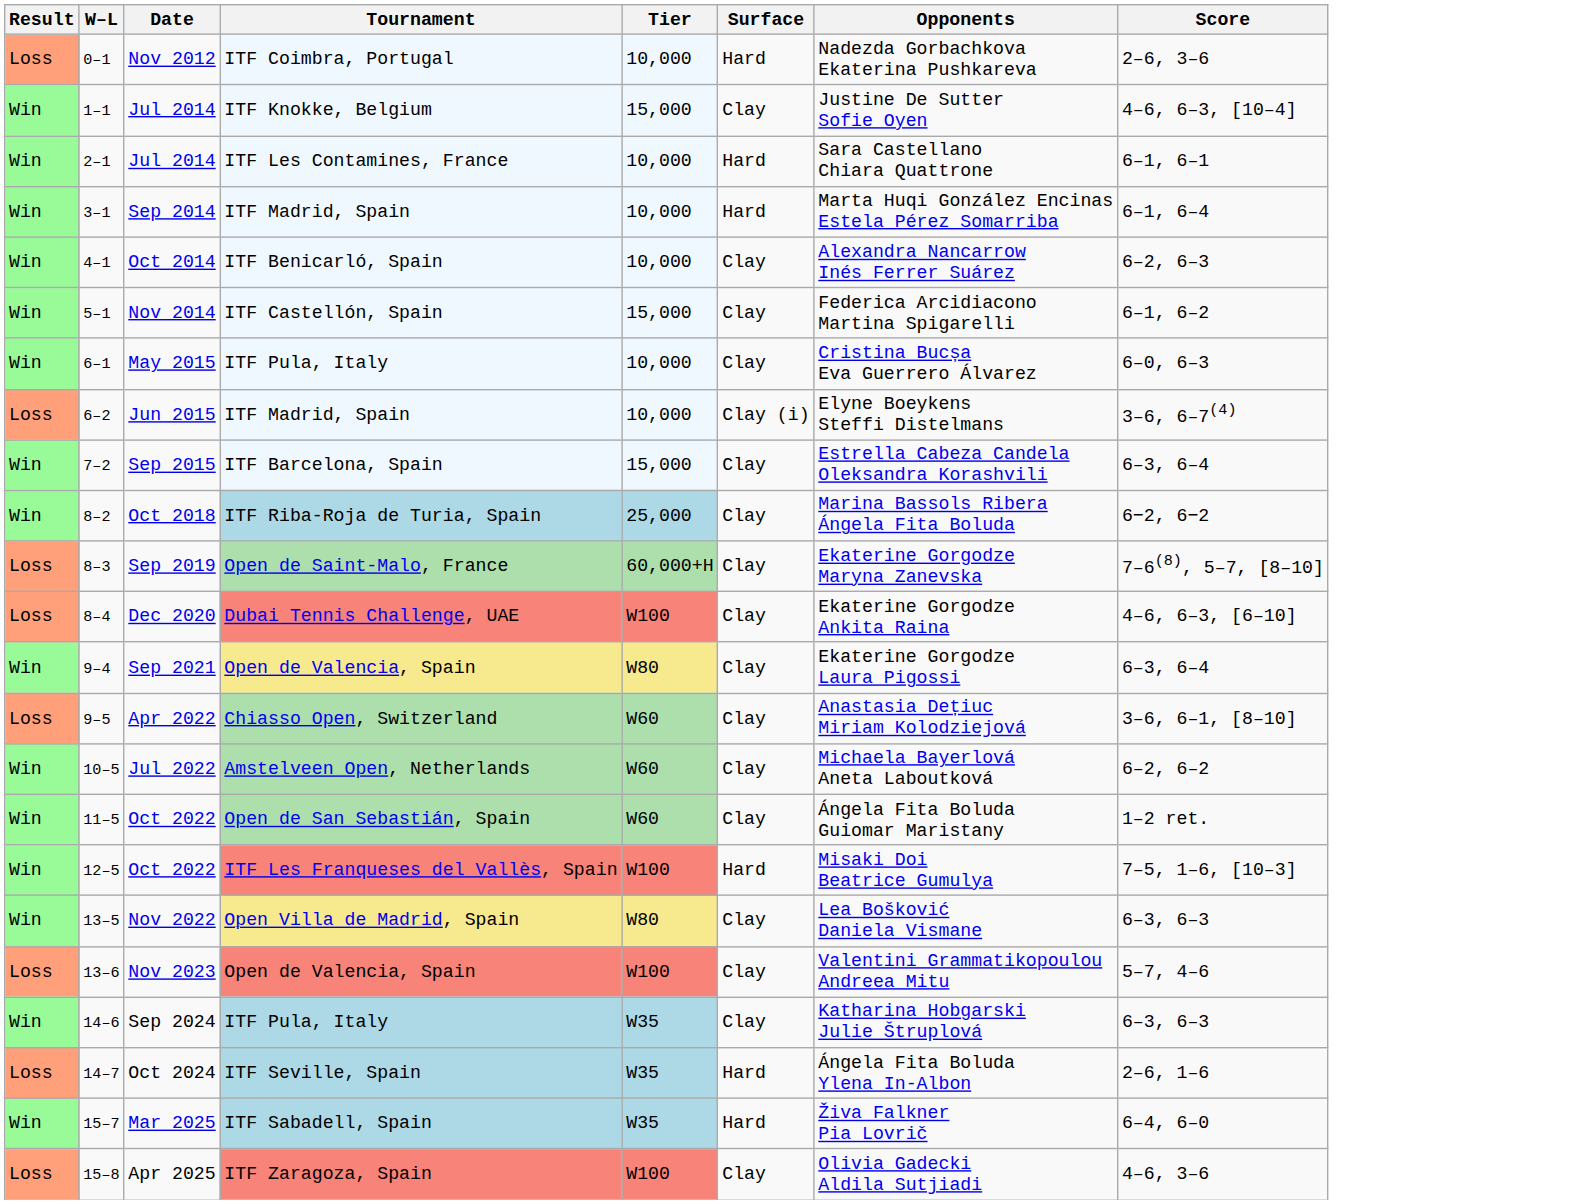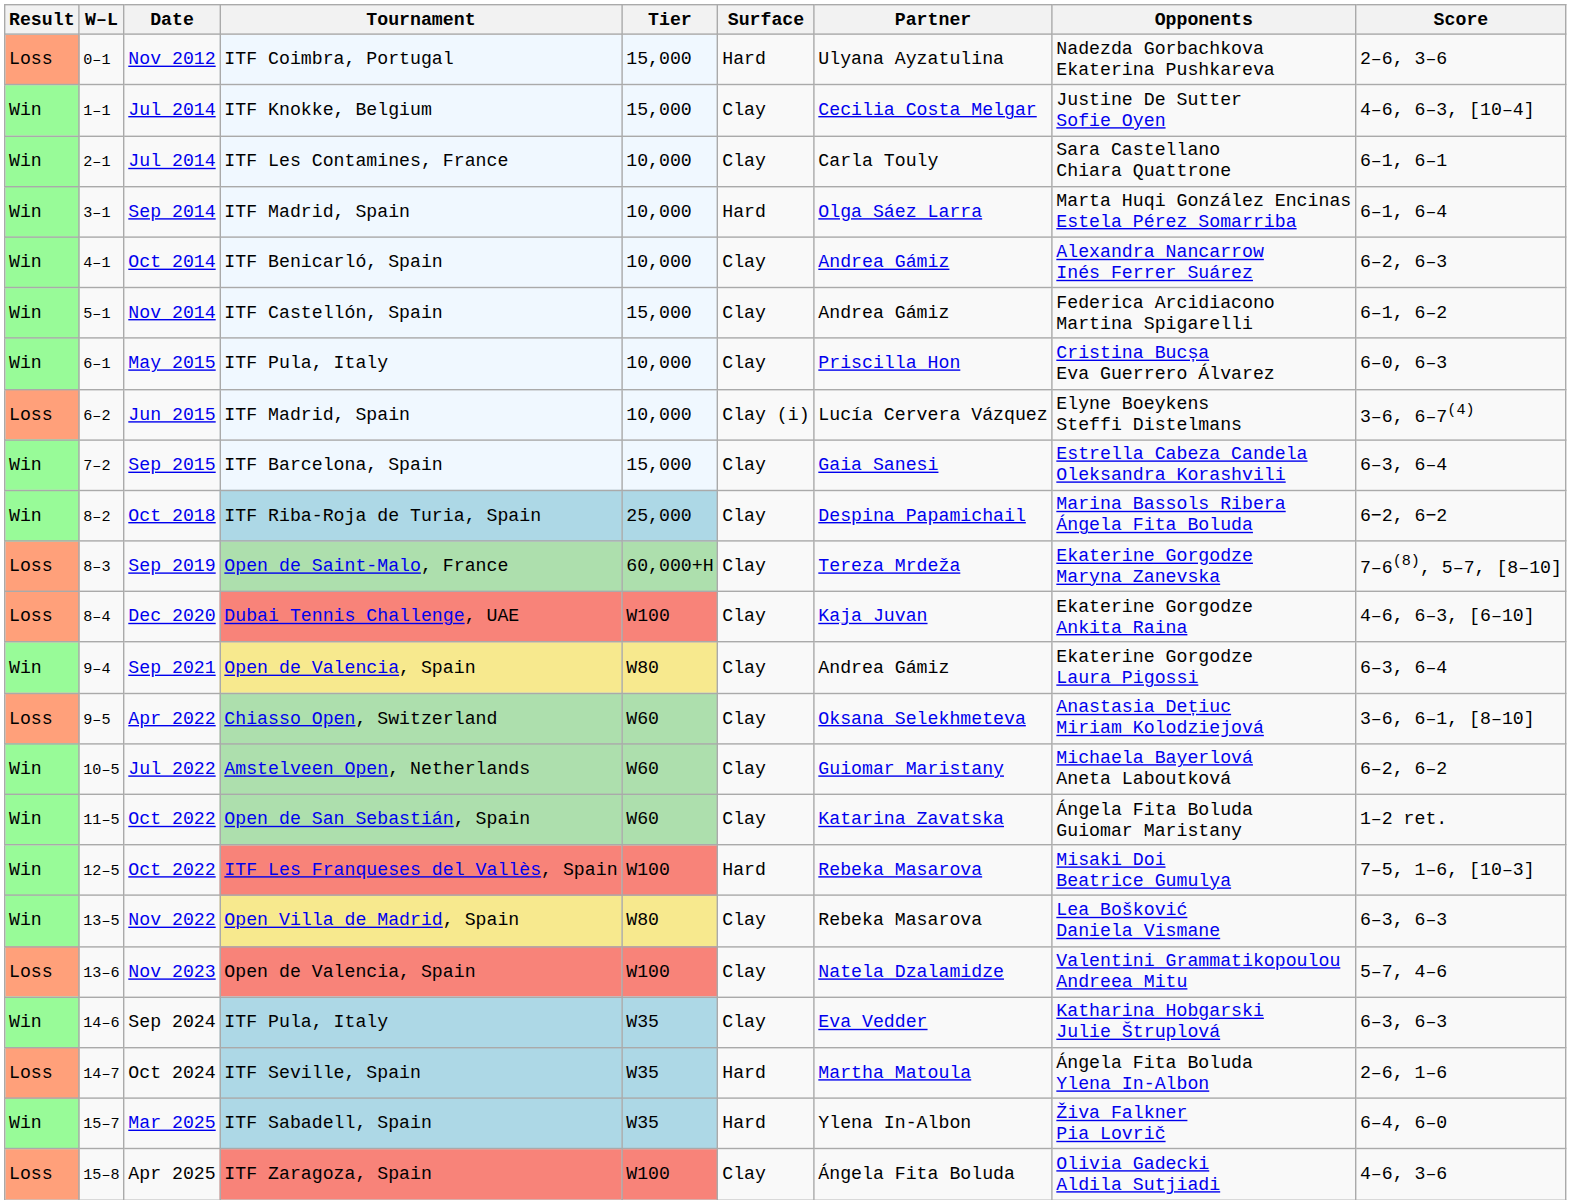 <table class="sortable wikitable">
 <tr>
 <th>Result</th>
 <th class="unsortable">W–L</th>
 <th>Date</th>
 <th>Tournament</th>
 <th>Tier</th>
 <th>Surface</th>
+<th>Partner</th>
 <th>Opponents</th>
 <th class="unsortable">Score</th>
 </tr>
 <tr>
 <td bgcolor="FFA07A">Loss</td>
 <td><small>0–1</small></td>
 <td><a href='#'>Nov 2012</a></td>
 <td style="background:#f0f8ff;">ITF Coimbra, Portugal</td>
-<td style="background:#f0f8ff;">10,000</td>
+<td style="background:#f0f8ff;">15,000</td>
 <td>Hard</td>
+<td> Ulyana Ayzatulina</td>
 <td> Nadezda Gorbachkova <br>  Ekaterina Pushkareva</td>
 <td>2–6, 3–6</td>
 </tr>
 <tr>
 <td style="background:#98fb98;">Win</td>
 <td><small>1–1</small></td>
 <td><a href='#'>Jul 2014</a></td>
 <td style="background:#f0f8ff;">ITF Knokke, Belgium</td>
 <td style="background:#f0f8ff;">15,000</td>
 <td>Clay</td>
+<td> <a href='#'>Cecilia Costa Melgar</a></td>
 <td> Justine De Sutter <br>  <a href='#'>Sofie Oyen</a></td>
 <td>4–6, 6–3, [10–4]</td>
 </tr>
 <tr>
 <td style="background:#98fb98;">Win</td>
 <td><small>2–1</small></td>
 <td><a href='#'>Jul 2014</a></td>
 <td style="background:#f0f8ff;">ITF Les Contamines, France</td>
 <td style="background:#f0f8ff;">10,000</td>
-<td>Hard</td>
+<td>Clay</td>
+<td> Carla Touly</td>
 <td> Sara Castellano <br>  Chiara Quattrone</td>
 <td>6–1, 6–1</td>
 </tr>
 <tr>
 <td style="background:#98fb98;">Win</td>
 <td><small>3–1</small></td>
 <td><a href='#'>Sep 2014</a></td>
 <td style="background:#f0f8ff;">ITF Madrid, Spain</td>
 <td style="background:#f0f8ff;">10,000</td>
 <td>Hard</td>
+<td> <a href='#'>Olga Sáez Larra</a></td>
 <td> Marta Huqi González Encinas <br>  <a href='#'>Estela Pérez Somarriba</a></td>
 <td>6–1, 6–4</td>
 </tr>
 <tr>
 <td bgcolor="98FB98">Win</td>
 <td><small>4–1</small></td>
 <td><a href='#'>Oct 2014</a></td>
 <td style="background:#f0f8ff;">ITF Benicarló, Spain</td>
 <td style="background:#f0f8ff;">10,000</td>
 <td>Clay</td>
+<td> <a href='#'>Andrea Gámiz</a></td>
 <td> <a href='#'>Alexandra Nancarrow</a> <br>  <a href='#'>Inés Ferrer Suárez</a></td>
 <td>6–2, 6–3</td>
 </tr>
 <tr>
 <td bgcolor="98FB98">Win</td>
 <td><small>5–1</small></td>
 <td><a href='#'>Nov 2014</a></td>
 <td style="background:#f0f8ff;">ITF Castellón, Spain</td>
 <td style="background:#f0f8ff;">15,000</td>
 <td>Clay</td>
+<td> Andrea Gámiz</td>
 <td> Federica Arcidiacono <br>  Martina Spigarelli</td>
 <td>6–1, 6–2</td>
 </tr>
 <tr>
 <td bgcolor="98FB98">Win</td>
 <td><small>6–1</small></td>
 <td><a href='#'>May 2015</a></td>
 <td style="background:#f0f8ff;">ITF Pula, Italy</td>
 <td style="background:#f0f8ff;">10,000</td>
 <td>Clay</td>
+<td> <a href='#'>Priscilla Hon</a></td>
 <td> <a href='#'>Cristina Bucșa</a> <br>  Eva Guerrero Álvarez</td>
 <td>6–0, 6–3</td>
 </tr>
 <tr>
 <td bgcolor="FFA07A">Loss</td>
 <td><small>6–2</small></td>
 <td><a href='#'>Jun 2015</a></td>
 <td style="background:#f0f8ff;">ITF Madrid, Spain</td>
 <td style="background:#f0f8ff;">10,000</td>
 <td>Clay (i)</td>
+<td> Lucía Cervera Vázquez</td>
 <td> Elyne Boeykens <br>  Steffi Distelmans</td>
 <td>3–6, 6–7<sup>(4)</sup></td>
 </tr>
 <tr>
 <td style="background:#98fb98;">Win</td>
 <td><small>7–2</small></td>
 <td><a href='#'>Sep 2015</a></td>
 <td style="background:#f0f8ff;">ITF Barcelona, Spain</td>
 <td style="background:#f0f8ff;">15,000</td>
 <td>Clay</td>
+<td> <a href='#'>Gaia Sanesi</a></td>
 <td> <a href='#'>Estrella Cabeza Candela</a> <br>  <a href='#'>Oleksandra Korashvili</a></td>
 <td>6–3, 6–4</td>
 </tr>
 <tr>
 <td style="background:#98fb98;">Win</td>
 <td><small>8–2</small></td>
 <td><a href='#'>Oct 2018</a></td>
 <td style="background:lightblue;">ITF Riba-Roja de Turia, Spain</td>
 <td style="background:lightblue;">25,000</td>
 <td>Clay</td>
+<td> <a href='#'>Despina Papamichail</a></td>
 <td> <a href='#'>Marina Bassols Ribera</a> <br>  <a href='#'>Ángela Fita Boluda</a></td>
 <td>6−2, 6−2</td>
 </tr>
 <tr>
 <td bgcolor=ffa07a>Loss</td>
 <td><small>8–3</small></td>
 <td><a href='#'>Sep 2019</a></td>
 <td bgcolor=#addfad><a href='#'>Open de Saint-Malo</a>, France</td>
 <td bgcolor=#addfad>60,000+H</td>
 <td>Clay</td>
+<td> <a href='#'>Tereza Mrdeža</a></td>
 <td> <a href='#'>Ekaterine Gorgodze</a> <br>  <a href='#'>Maryna Zanevska</a></td>
 <td>7–6<sup>(8)</sup>, 5–7, [8–10]</td>
 </tr>
 <tr>
 <td bgcolor=ffa07a>Loss</td>
 <td><small>8–4</small></td>
 <td><a href='#'>Dec 2020</a></td>
 <td style="background:#f88379;"><a href='#'>Dubai Tennis Challenge</a>, UAE</td>
 <td style="background:#f88379;">W100</td>
 <td>Clay</td>
+<td> <a href='#'>Kaja Juvan</a></td>
 <td> Ekaterine Gorgodze <br>  <a href='#'>Ankita Raina</a></td>
 <td>4–6, 6–3, [6–10]</td>
 </tr>
 <tr>
 <td style="background:#98fb98;">Win</td>
 <td><small>9–4</small></td>
 <td><a href='#'>Sep 2021</a></td>
 <td style="background:#f7e98e;"><a href='#'>Open de Valencia</a>, Spain</td>
 <td style="background:#f7e98e;">W80</td>
 <td>Clay</td>
+<td> Andrea Gámiz</td>
 <td> Ekaterine Gorgodze <br>  <a href='#'>Laura Pigossi</a></td>
 <td>6–3, 6–4</td>
 </tr>
 <tr>
 <td bgcolor=ffa07a>Loss</td>
 <td><small>9–5</small></td>
 <td><a href='#'>Apr 2022</a></td>
 <td style="background:#addfad;"><a href='#'>Chiasso Open</a>, Switzerland</td>
 <td style="background:#addfad;">W60</td>
 <td>Clay</td>
+<td> <a href='#'>Oksana Selekhmeteva</a></td>
 <td> <a href='#'>Anastasia Dețiuc</a> <br>  <a href='#'>Miriam Kolodziejová</a></td>
 <td>3–6, 6–1, [8–10]</td>
 </tr>
 <tr>
 <td style="background:#98fb98;">Win</td>
 <td><small>10–5</small></td>
 <td><a href='#'>Jul 2022</a></td>
 <td bgcolor=addfad><a href='#'>Amstelveen Open</a>, Netherlands</td>
 <td bgcolor=addfad>W60</td>
 <td>Clay</td>
+<td> <a href='#'>Guiomar Maristany</a></td>
 <td> <a href='#'>Michaela Bayerlová</a> <br>  Aneta Laboutková</td>
 <td>6–2, 6–2</td>
 </tr>
 <tr>
 <td style="background:#98fb98;">Win</td>
 <td><small>11–5</small></td>
 <td><a href='#'>Oct 2022</a></td>
 <td bgcolor=addfad><a href='#'>Open de San Sebastián</a>, Spain</td>
 <td bgcolor=addfad>W60</td>
 <td>Clay</td>
+<td> <a href='#'>Katarina Zavatska</a></td>
 <td> Ángela Fita Boluda <br>  Guiomar Maristany</td>
 <td>1–2 ret.</td>
 </tr>
 <tr>
 <td style="background:#98fb98;">Win</td>
 <td><small>12–5</small></td>
 <td><a href='#'>Oct 2022</a></td>
 <td style="background:#f88379;"><a href='#'>ITF Les Franqueses del Vallès</a>, Spain</td>
 <td style="background:#f88379;">W100</td>
 <td>Hard</td>
+<td> <a href='#'>Rebeka Masarova</a></td>
 <td> <a href='#'>Misaki Doi</a> <br>  <a href='#'>Beatrice Gumulya</a></td>
 <td>7–5, 1–6, [10–3]</td>
 </tr>
 <tr>
 <td style="background:#98fb98;">Win</td>
 <td><small>13–5</small></td>
 <td><a href='#'>Nov 2022</a></td>
 <td bgcolor=f7e98e><a href='#'>Open Villa de Madrid</a>, Spain</td>
 <td bgcolor=f7e98e>W80</td>
 <td>Clay</td>
+<td> Rebeka Masarova</td>
 <td> <a href='#'>Lea Bošković</a> <br>  <a href='#'>Daniela Vismane</a></td>
 <td>6–3, 6–3</td>
 </tr>
 <tr>
 <td bgcolor=ffa07a>Loss</td>
 <td><small>13–6</small></td>
 <td><a href='#'>Nov 2023</a></td>
 <td style="background:#f88379;">Open de Valencia, Spain</td>
 <td style="background:#f88379;">W100</td>
 <td>Clay</td>
+<td> <a href='#'>Natela Dzalamidze</a></td>
 <td> <a href='#'>Valentini Grammatikopoulou</a> <br>  <a href='#'>Andreea Mitu</a></td>
 <td>5–7, 4–6</td>
 </tr>
 <tr>
 <td style="background:#98fb98;">Win</td>
 <td><small>14–6</small></td>
 <td>Sep 2024</td>
 <td style="background:lightblue;">ITF Pula, Italy</td>
 <td style="background:lightblue;">W35</td>
 <td>Clay</td>
+<td> <a href='#'>Eva Vedder</a></td>
 <td> <a href='#'>Katharina Hobgarski</a> <br>  <a href='#'>Julie Štruplová</a></td>
 <td>6–3, 6–3</td>
 </tr>
 <tr>
 <td bgcolor=ffa07a>Loss</td>
 <td><small>14–7</small></td>
 <td>Oct 2024</td>
 <td style="background:lightblue;">ITF Seville, Spain</td>
 <td style="background:lightblue;">W35</td>
 <td>Hard</td>
+<td> <a href='#'>Martha Matoula</a></td>
 <td> Ángela Fita Boluda <br>  <a href='#'>Ylena In-Albon</a></td>
 <td>2–6, 1–6</td>
 </tr>
 <tr>
 <td style="background:#98fb98;">Win</td>
 <td><small>15–7</small></td>
 <td><a href='#'>Mar 2025</a></td>
 <td style="background:lightblue;">ITF Sabadell, Spain</td>
 <td style="background:lightblue;">W35</td>
 <td>Hard</td>
+<td> Ylena In-Albon</td>
 <td> <a href='#'>Živa Falkner</a> <br>  <a href='#'>Pia Lovrič</a></td>
 <td>6–4, 6–0</td>
 </tr>
 <tr>
 <td bgcolor=ffa07a>Loss</td>
 <td><small>15–8</small></td>
 <td>Apr 2025</td>
 <td style="background:#f88379;">ITF Zaragoza, Spain</td>
 <td style="background:#f88379;">W100</td>
 <td>Clay</td>
+<td> Ángela Fita Boluda</td>
 <td> <a href='#'>Olivia Gadecki</a> <br>  <a href='#'>Aldila Sutjiadi</a></td>
 <td>4–6, 3–6</td>
 </tr>
 </table>
